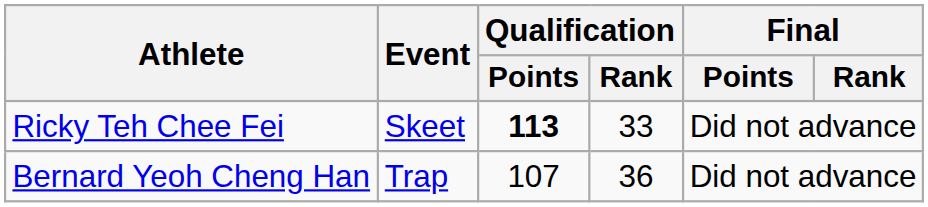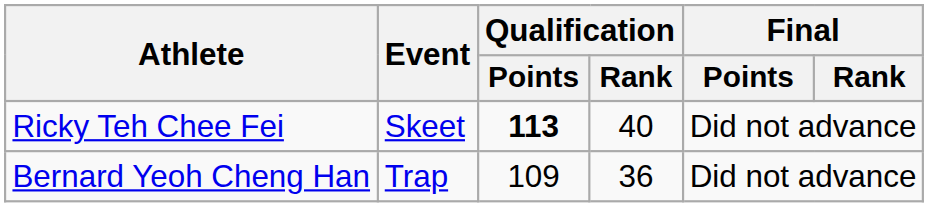 <table class="wikitable" style="font-size:90%">
 <tr>
 <th rowspan="2">Athlete</th>
 <th rowspan="2">Event</th>
 <th colspan=2>Qualification</th>
 <th colspan=2>Final</th>
 </tr>
 <tr style="font-size:95%">
 <th>Points</th>
 <th>Rank</th>
 <th>Points</th>
 <th>Rank</th>
 </tr>
 <tr align=center>
 <td align=left><a href='#'>Ricky Teh Chee Fei</a></td>
 <td align=left><a href='#'>Skeet</a></td>
 <td><strong>113</strong></td>
-<td>33</td>
+<td>40</td>
 <td colspan=2>Did not advance</td>
 </tr>
 <tr align=center>
 <td align=left><a href='#'>Bernard Yeoh Cheng Han</a></td>
 <td align=left><a href='#'>Trap</a></td>
-<td>107</td>
+<td>109</td>
 <td>36</td>
 <td colspan=2>Did not advance</td>
 </tr>
 </table>
